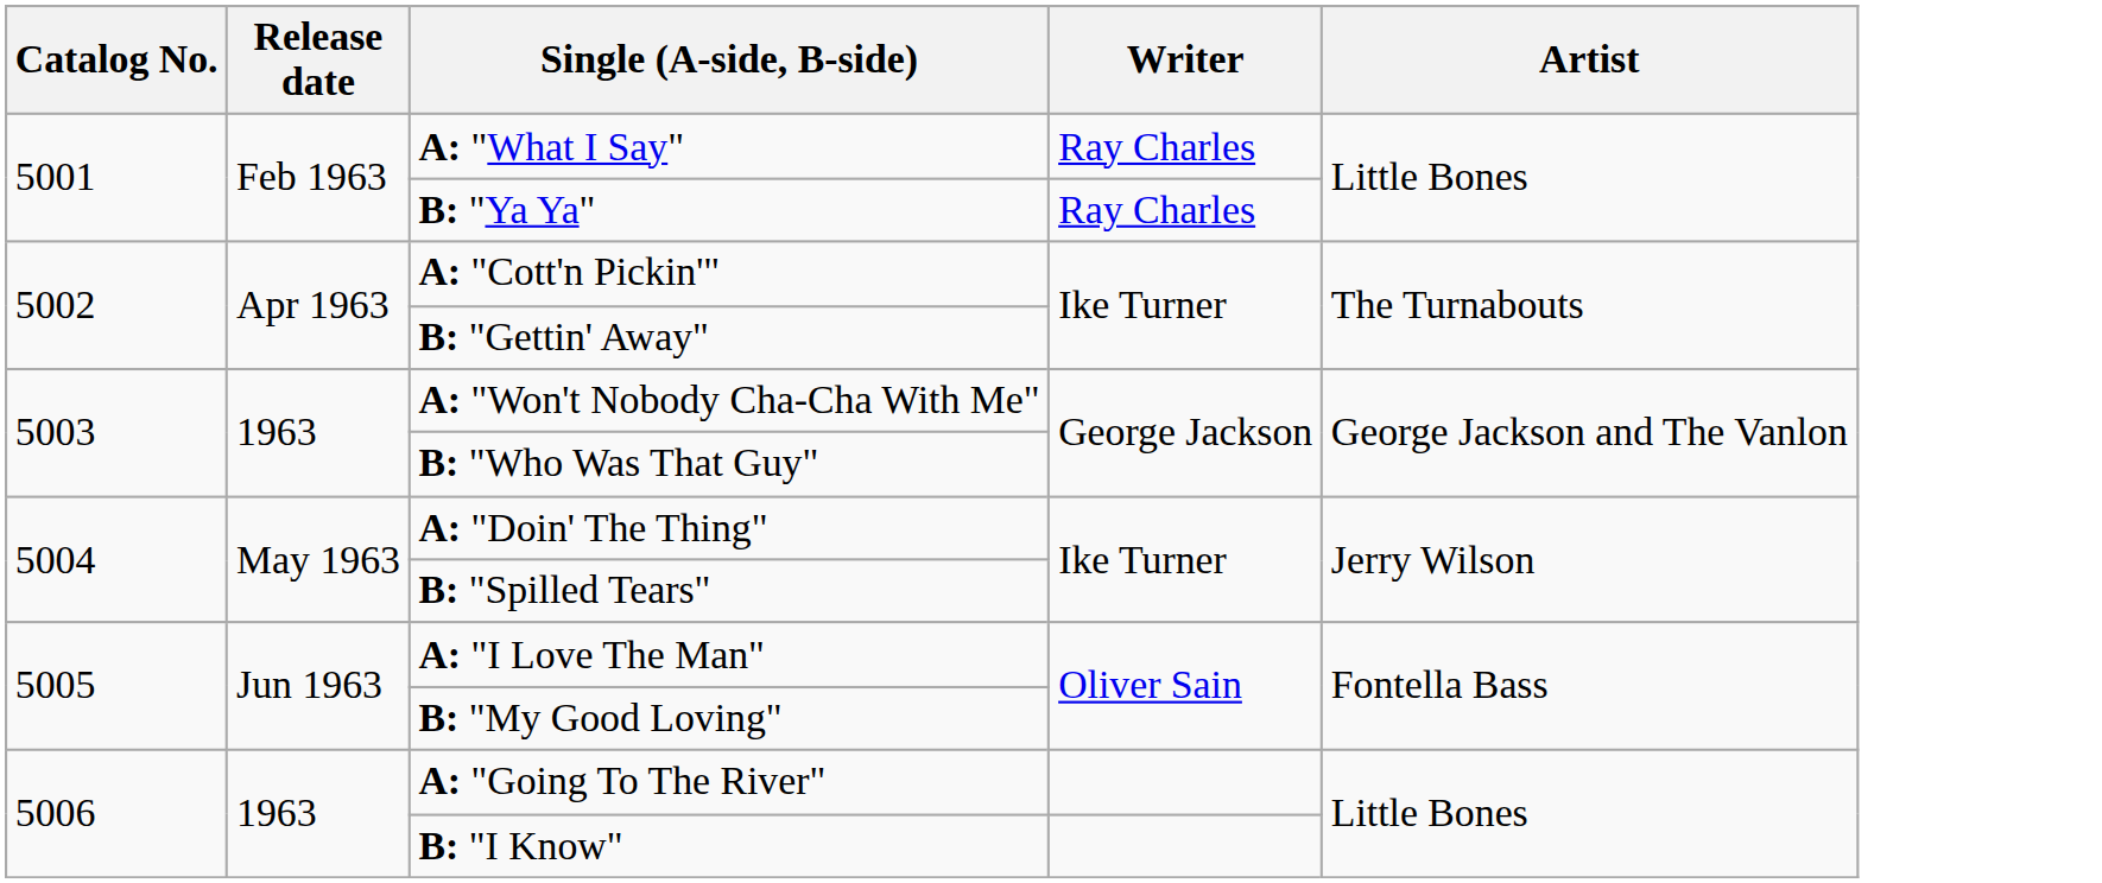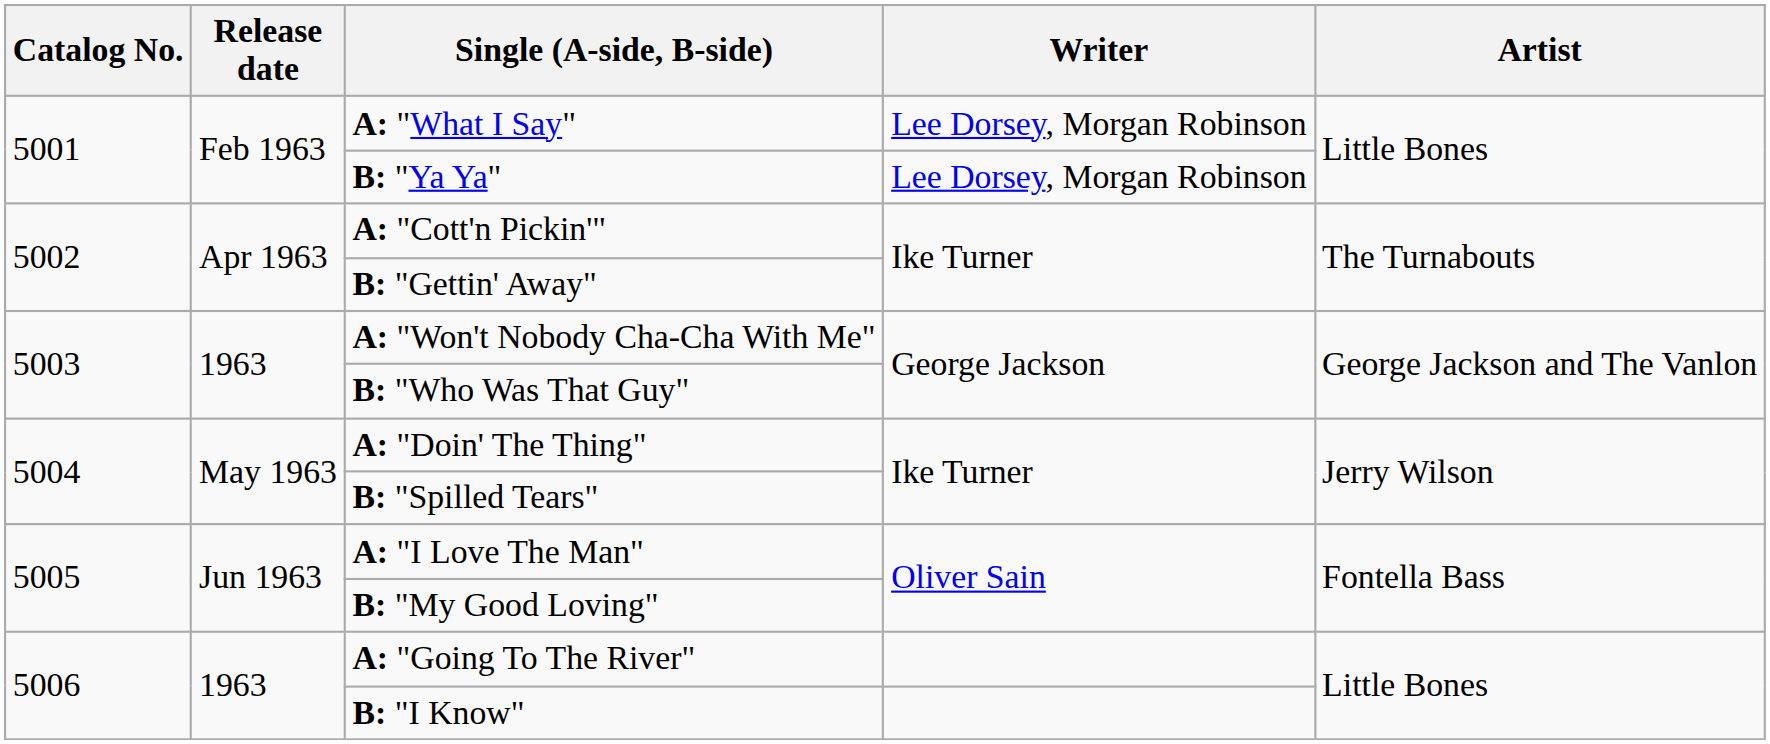 <table class="wikitable">
 <tr>
 <th>Catalog No.</th>
 <th>Release<br>date</th>
 <th><strong>Single (A-side, B-side)</strong></th>
 <th>Writer</th>
 <th>Artist</th>
 </tr>
 <tr>
 <td rowspan="2">5001</td>
 <td rowspan="2">Feb 1963</td>
 <td><strong>A:</strong> "<a href='#'>What I Say</a>"</td>
-<td><a href='#'>Ray Charles</a></td>
+<td><a href='#'>Lee Dorsey</a>, Morgan Robinson</td>
 <td rowspan="2">Little Bones</td>
 </tr>
 <tr>
 <td><strong>B:</strong> "<a href='#'>Ya Ya</a>"</td>
-<td><a href='#'>Ray Charles</a></td>
+<td><a href='#'>Lee Dorsey</a>, Morgan Robinson</td>
 </tr>
 <tr>
 <td rowspan="2">5002</td>
 <td rowspan="2">Apr 1963</td>
 <td><strong>A:</strong> "Cott'n Pickin'"</td>
 <td rowspan="2">Ike Turner</td>
 <td rowspan="2">The Turnabouts</td>
 </tr>
 <tr>
 <td><strong>B:</strong> "Gettin' Away"</td>
 </tr>
 <tr>
 <td rowspan="2">5003</td>
 <td rowspan="2">1963</td>
 <td><strong>A:</strong> "Won't Nobody Cha-Cha With Me"</td>
 <td rowspan="2">George Jackson</td>
 <td rowspan="2">George Jackson and The Vanlon</td>
 </tr>
 <tr>
 <td><strong>B:</strong> "Who Was That Guy"</td>
 </tr>
 <tr>
 <td rowspan="2">5004</td>
 <td rowspan="2">May 1963</td>
 <td><strong>A:</strong> "Doin' The Thing"</td>
 <td rowspan="2">Ike Turner</td>
 <td rowspan="2">Jerry Wilson</td>
 </tr>
 <tr>
 <td><strong>B:</strong> "Spilled Tears"</td>
 </tr>
 <tr>
 <td rowspan="2">5005</td>
 <td rowspan="2">Jun 1963</td>
 <td><strong>A:</strong> "I Love The Man"</td>
 <td rowspan="2"><a href='#'>Oliver Sain</a></td>
 <td rowspan="2">Fontella Bass</td>
 </tr>
 <tr>
 <td><strong>B:</strong> "My Good Loving"</td>
 </tr>
 <tr>
 <td rowspan="2">5006</td>
 <td rowspan="2">1963</td>
 <td><strong>A:</strong> "Going To The River"</td>
 <td></td>
 <td rowspan="2">Little Bones</td>
 </tr>
 <tr>
 <td><strong>B:</strong> "I Know"</td>
 <td></td>
 </tr>
 </table>
